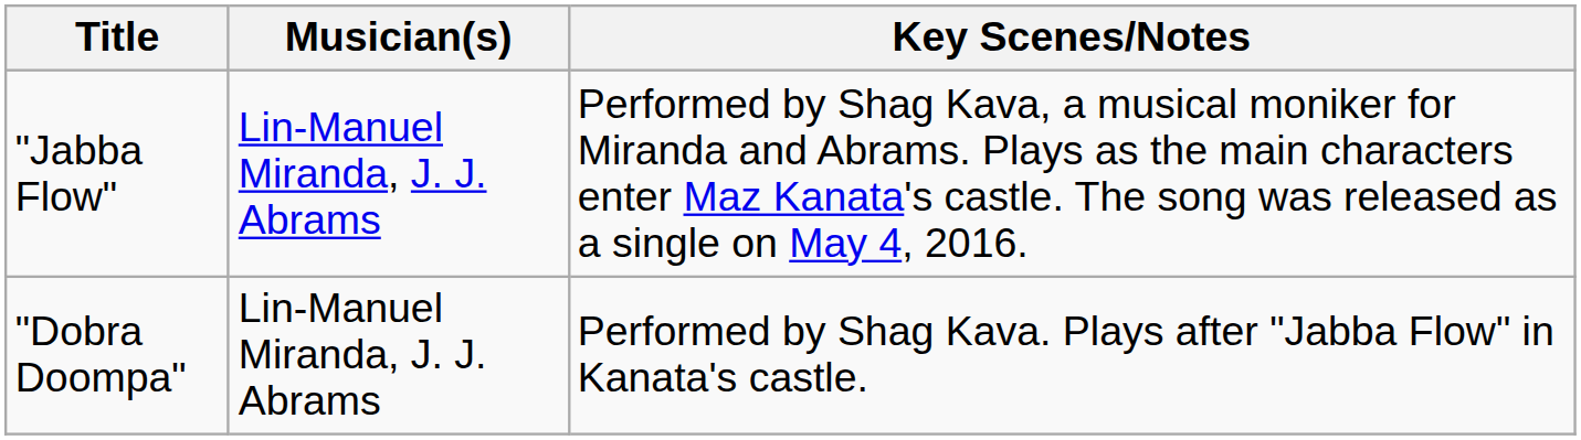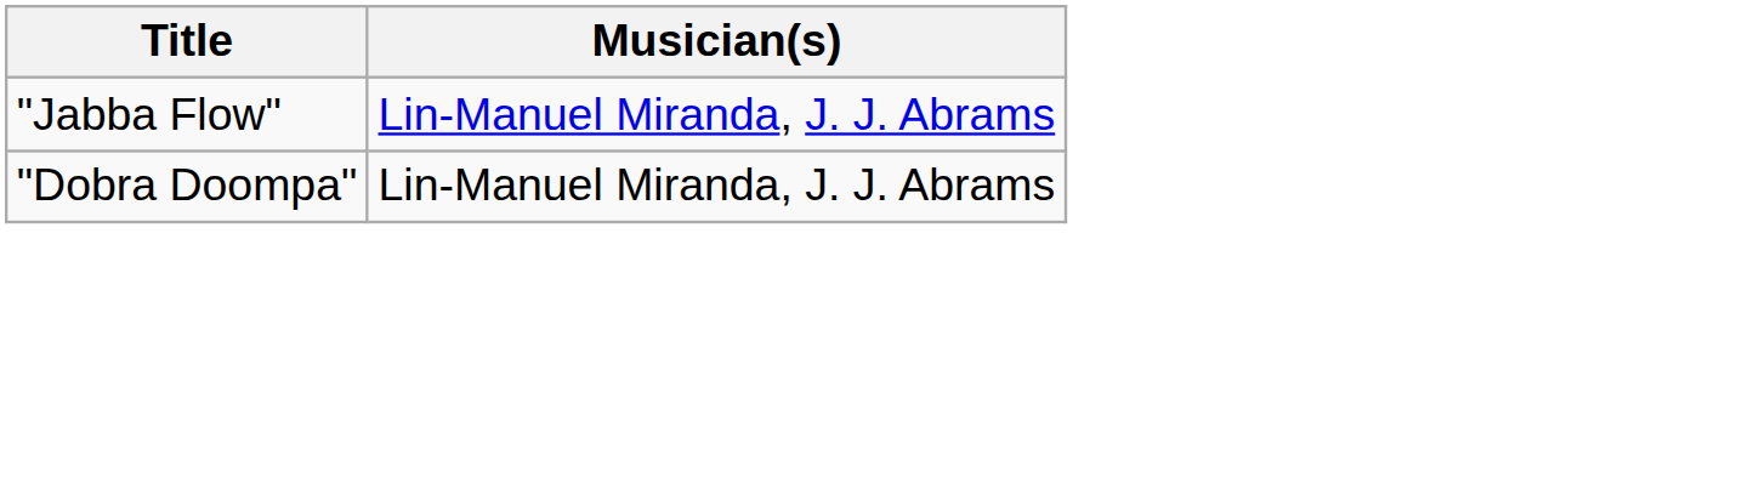 <table class="wikitable">
 <tr>
 <th align="center">Title</th>
 <th align="center">Musician(s)</th>
-<th align="center">Key Scenes/Notes</th>
 </tr>
 <tr>
 <td>"Jabba Flow"</td>
 <td><a href='#'>Lin-Manuel Miranda</a>, <a href='#'>J. J. Abrams</a></td>
-<td>Performed by Shag Kava, a musical moniker for Miranda and Abrams. Plays as the main characters enter <a href='#'>Maz Kanata</a>'s castle. The song was released as a single on <a href='#'>May 4</a>, 2016.</td>
 </tr>
 <tr>
 <td>"Dobra Doompa"</td>
 <td>Lin-Manuel Miranda, J. J. Abrams</td>
-<td>Performed by Shag Kava. Plays after "Jabba Flow" in Kanata's castle.</td>
 </tr>
 </table>
